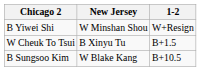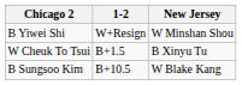 <table class="wikitable">
 <tr>
 <th>Chicago 2</th>
+<th>1-2</th>
 <th>New Jersey</th>
-<th>1-2</th>
 </tr>
 <tr>
 <td>B Yiwei Shi</td>
+<td>W+Resign</td>
 <td>W Minshan Shou</td>
-<td>W+Resign</td>
 </tr>
 <tr>
 <td>W Cheuk To Tsui</td>
+<td>B+1.5</td>
 <td>B Xinyu Tu</td>
-<td>B+1.5</td>
 </tr>
 <tr>
 <td>B Sungsoo Kim</td>
+<td>B+10.5</td>
 <td>W Blake Kang</td>
-<td>B+10.5</td>
 </tr>
 </table>
